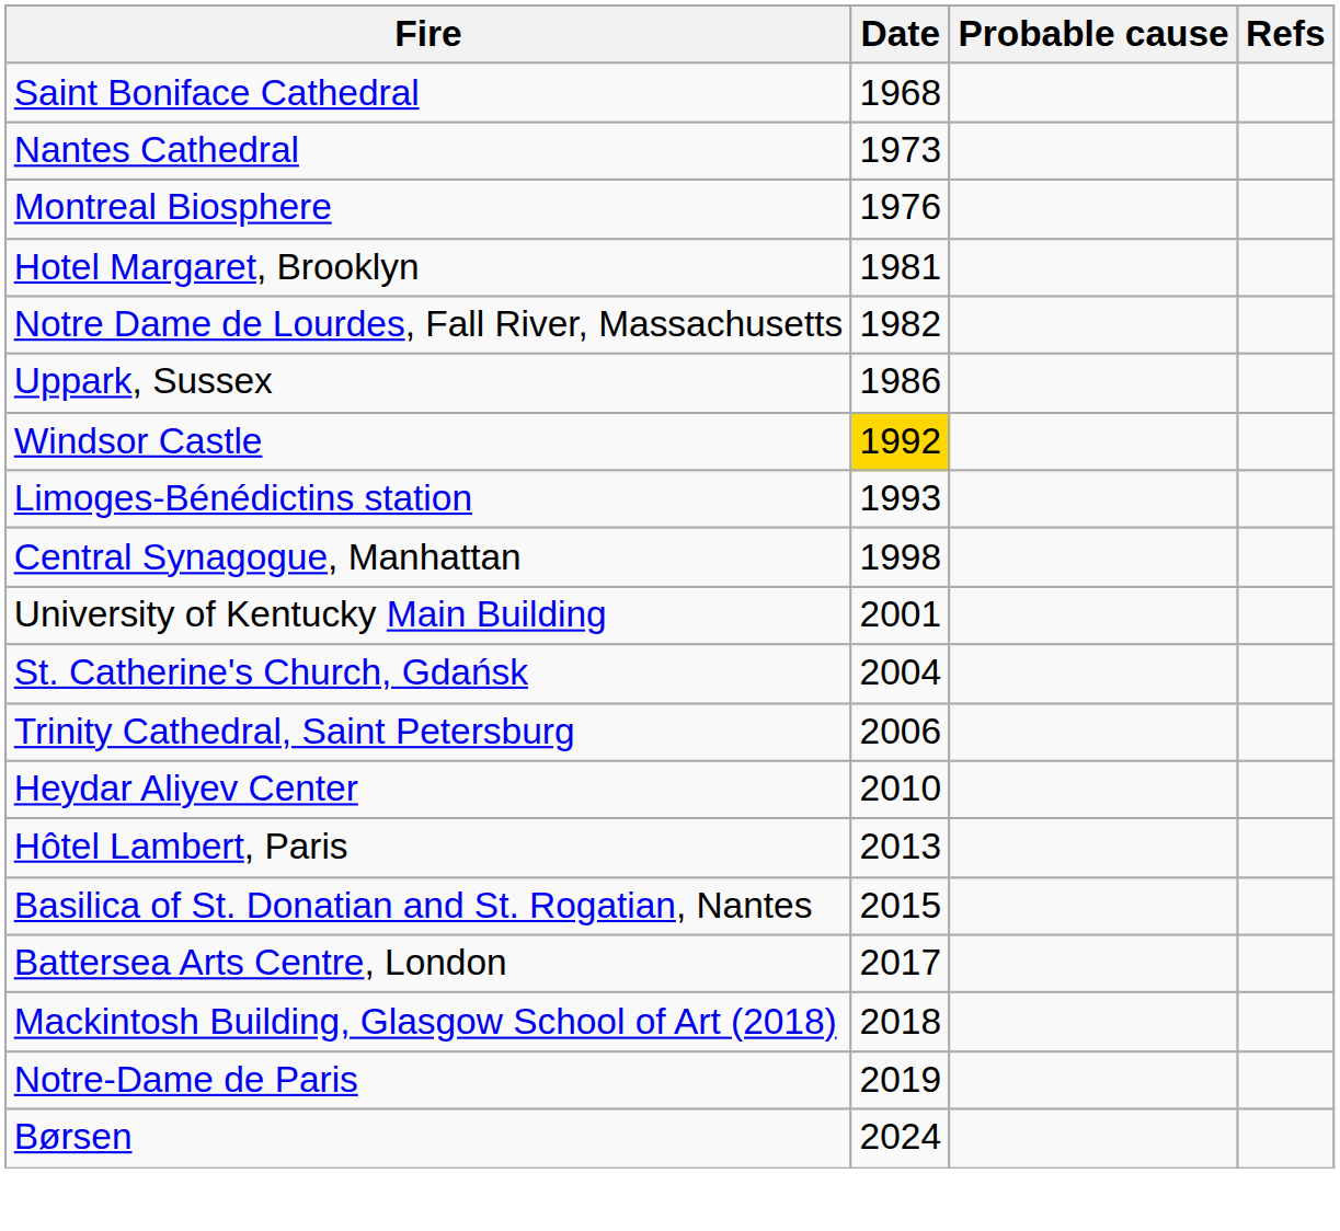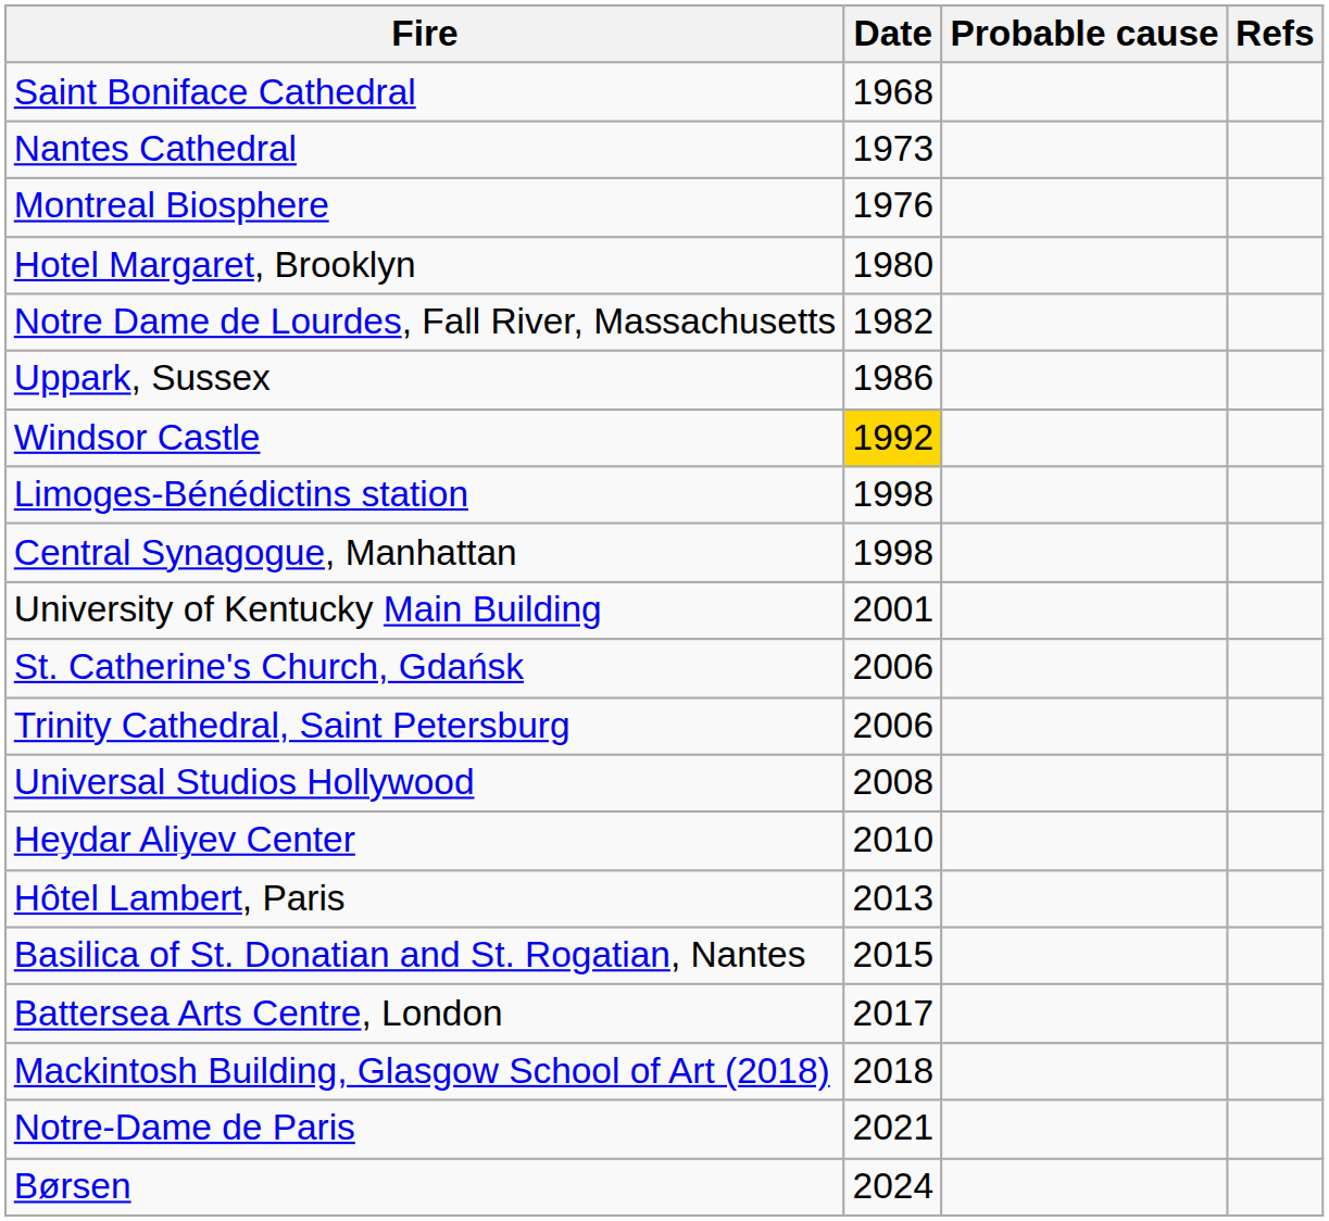 <table class="wikitable sortable">
 <tr>
 <th>Fire</th>
 <th>Date</th>
 <th>Probable cause</th>
 <th>Refs</th>
 </tr>
 <tr>
 <td><a href='#'>Saint Boniface Cathedral</a></td>
 <td>1968</td>
 <td></td>
 <td></td>
 </tr>
 <tr>
 <td><a href='#'>Nantes Cathedral</a></td>
 <td>1973</td>
 <td></td>
 <td></td>
 </tr>
 <tr>
 <td><a href='#'>Montreal Biosphere</a></td>
 <td>1976</td>
 <td></td>
 <td></td>
 </tr>
 <tr>
 <td><a href='#'>Hotel Margaret</a>, Brooklyn</td>
-<td>1981</td>
+<td>1980</td>
 <td></td>
 <td></td>
 </tr>
 <tr>
 <td><a href='#'>Notre Dame de Lourdes</a>, Fall River, Massachusetts</td>
 <td>1982</td>
 <td></td>
 <td></td>
 </tr>
 <tr>
 <td><a href='#'>Uppark</a>, Sussex</td>
 <td>1986</td>
 <td></td>
 <td></td>
 </tr>
 <tr>
 <td><a href='#'>Windsor Castle</a></td>
 <td style="background: gold;">1992</td>
 <td></td>
 <td></td>
 </tr>
 <tr>
 <td><a href='#'>Limoges-Bénédictins station</a></td>
-<td>1993</td>
+<td>1998</td>
 <td></td>
 <td></td>
 </tr>
 <tr>
 <td><a href='#'>Central Synagogue</a>, Manhattan</td>
 <td>1998</td>
 <td></td>
 <td></td>
 </tr>
 <tr>
 <td>University of Kentucky <a href='#'>Main Building</a></td>
 <td>2001</td>
 <td></td>
 <td></td>
 </tr>
 <tr>
 <td><a href='#'>St. Catherine's Church, Gdańsk</a></td>
-<td>2004</td>
+<td>2006</td>
 <td></td>
 <td></td>
 </tr>
 <tr>
 <td><a href='#'>Trinity Cathedral, Saint Petersburg</a></td>
 <td>2006</td>
+<td></td>
+<td></td>
+</tr>
+<tr>
+<td><a href='#'>Universal Studios Hollywood</a></td>
+<td>2008</td>
 <td></td>
 <td></td>
 </tr>
 <tr>
 <td><a href='#'> Heydar Aliyev Center</a></td>
 <td>2010</td>
 <td></td>
 <td></td>
 </tr>
 <tr>
 <td><a href='#'>Hôtel Lambert</a>, Paris</td>
 <td>2013</td>
 <td></td>
 <td></td>
 </tr>
 <tr>
 <td><a href='#'>Basilica of St. Donatian and St. Rogatian</a>, Nantes</td>
 <td>2015</td>
 <td></td>
 <td></td>
 </tr>
 <tr>
 <td><a href='#'>Battersea Arts Centre</a>, London</td>
 <td>2017</td>
 <td></td>
 <td></td>
 </tr>
 <tr>
 <td><a href='#'>Mackintosh Building, Glasgow School of Art (2018)</a></td>
 <td>2018</td>
 <td></td>
 <td></td>
 </tr>
 <tr>
 <td><a href='#'>Notre-Dame de Paris</a></td>
-<td>2019</td>
+<td>2021</td>
 <td></td>
 <td></td>
 </tr>
 <tr>
 <td><a href='#'>Børsen</a></td>
 <td>2024</td>
 <td></td>
 <td></td>
 </tr>
 </table>
